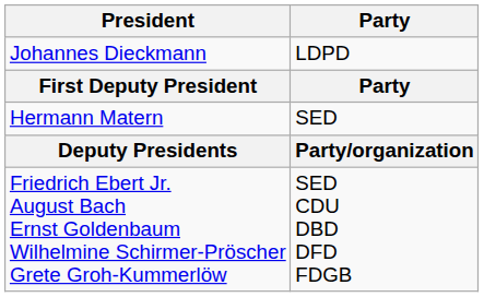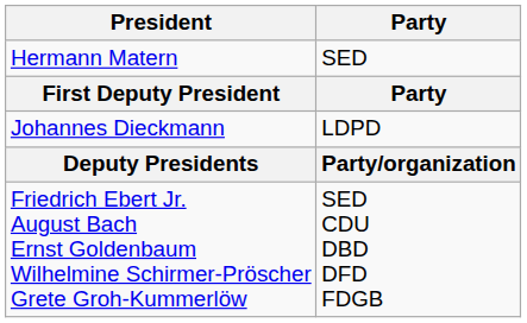 <table class="wikitable">
 <tr>
 <th>President</th>
 <th>Party</th>
 </tr>
 <tr>
-<td><a href='#'>Johannes Dieckmann</a></td>
-<td>LDPD</td>
+<td><a href='#'>Hermann Matern</a></td>
+<td>SED</td>
 </tr>
 <tr>
 <th>First Deputy President</th>
 <th>Party</th>
 </tr>
 <tr>
-<td><a href='#'>Hermann Matern</a></td>
-<td>SED</td>
+<td><a href='#'>Johannes Dieckmann</a></td>
+<td>LDPD</td>
 </tr>
 <tr>
 <th>Deputy Presidents</th>
 <th>Party/organization</th>
 </tr>
 <tr>
 <td><a href='#'>Friedrich Ebert Jr.</a><br><a href='#'>August Bach</a><br><a href='#'>Ernst Goldenbaum</a><br><a href='#'>Wilhelmine Schirmer-Pröscher</a><br><a href='#'>Grete Groh-Kummerlöw</a></td>
 <td>SED<br>CDU<br>DBD<br>DFD<br>FDGB</td>
 </tr>
 </table>
